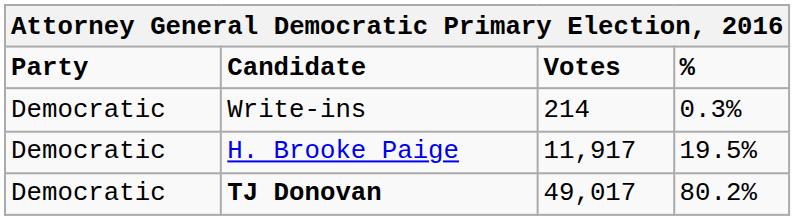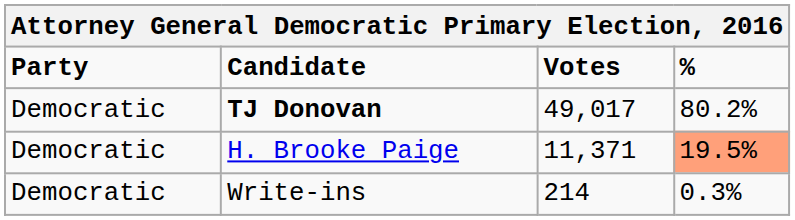 <table class="wikitable">
 <tr>
 <th colspan="4">Attorney General Democratic Primary Election, 2016</th>
 </tr>
 <tr>
 <td><strong>Party</strong></td>
 <td><strong>Candidate</strong></td>
 <td><strong>Votes</strong></td>
 <td><strong>%</strong></td>
 </tr>
 <tr>
 <td>Democratic</td>
+<td><strong>TJ Donovan</strong></td>
+<td>49,017</td>
+<td>80.2%</td>
+</tr>
+<tr>
+<td>Democratic</td>
+<td><a href='#'>H. Brooke Paige</a></td>
+<td>11,371</td>
+<td style="background: lightsalmon;">19.5%</td>
+</tr>
+<tr>
+<td>Democratic</td>
 <td>Write-ins</td>
 <td>214</td>
 <td>0.3%</td>
 </tr>
-<tr>
-<td>Democratic</td>
-<td><a href='#'>H. Brooke Paige</a></td>
-<td>11,917</td>
-<td>19.5%</td>
-</tr>
-<tr>
-<td>Democratic</td>
-<td><strong>TJ Donovan</strong></td>
-<td>49,017</td>
-<td>80.2%</td>
-</tr>
 </table>
